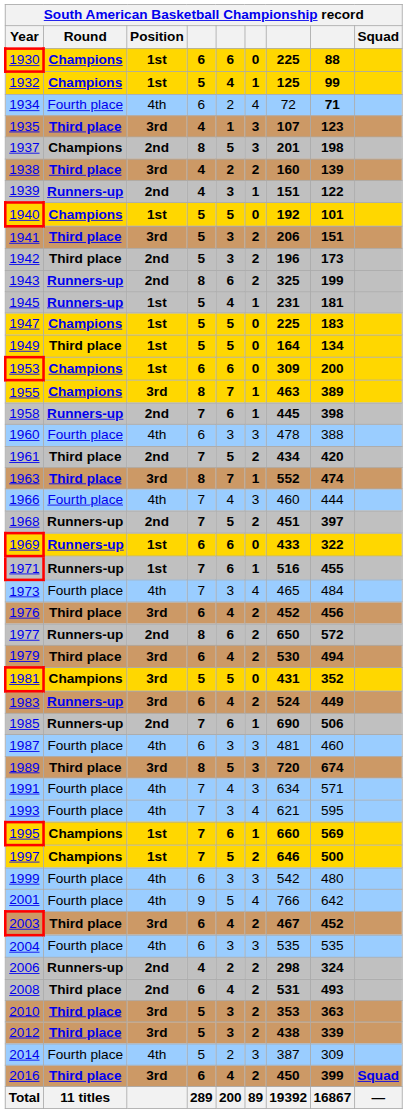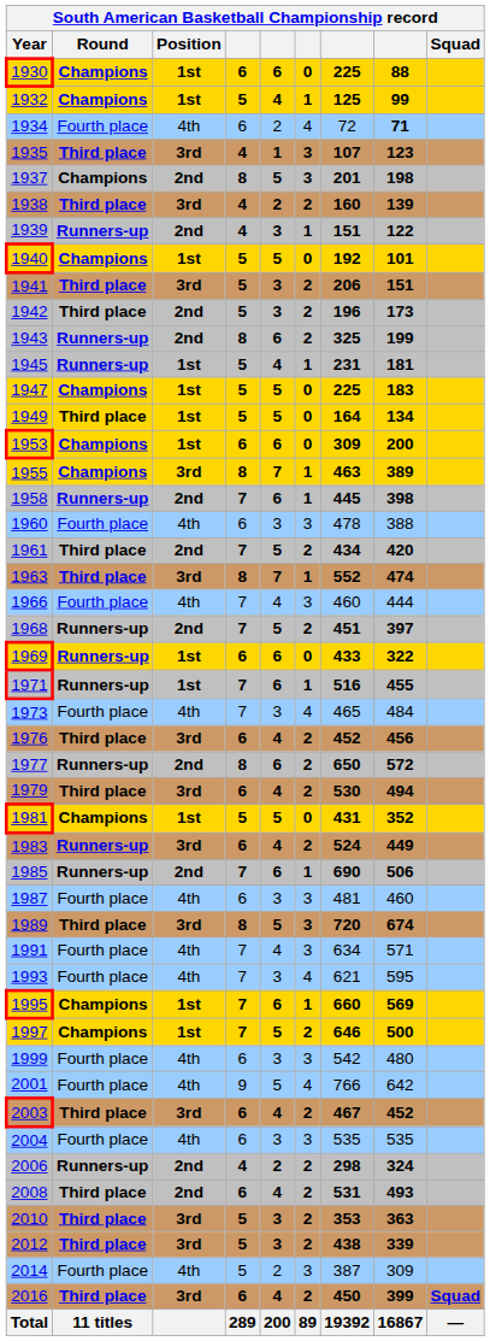 <table class="wikitable" style="text-align: center;">
 <tr>
 <th colspan=9><a href='#'>South American Basketball Championship</a> record</th>
 </tr>
 <tr>
 <th>Year</th>
 <th>Round</th>
 <th>Position</th>
 <th></th>
 <th></th>
 <th></th>
 <th></th>
 <th></th>
 <th>Squad</th>
 </tr>
 <tr style="background:Gold;">
 <td style="border: 3px solid red"> <a href='#'>1930</a></td>
 <td><strong><a href='#'>Champions</a></strong></td>
 <td><strong>1st</strong></td>
 <td><strong>6</strong></td>
 <td><strong>6</strong></td>
 <td><strong>0</strong></td>
 <td><strong>225</strong></td>
 <td><strong>88</strong></td>
 <td></td>
 </tr>
 <tr style="background:Gold;">
 <td> <a href='#'>1932</a></td>
 <td><strong><a href='#'>Champions</a></strong></td>
 <td><strong>1st</strong></td>
 <td><strong>5</strong></td>
 <td><strong>4</strong></td>
 <td><strong>1</strong></td>
 <td><strong>125</strong></td>
 <td><strong>99</strong></td>
 <td></td>
 </tr>
 <tr style="background:#9acdff">
 <td> <a href='#'>1934</a></td>
 <td><a href='#'>Fourth place</a></td>
 <td>4th</td>
 <td>6</td>
 <td>2</td>
 <td>4</td>
 <td>72</td>
 <td><strong>71</strong></td>
 <td></td>
 </tr>
 <tr style="background:#c96;">
 <td> <a href='#'>1935</a></td>
 <td><strong><a href='#'>Third place</a></strong></td>
 <td><strong>3rd</strong></td>
 <td><strong>4</strong></td>
 <td><strong>1</strong></td>
 <td><strong>3</strong></td>
 <td><strong>107</strong></td>
 <td><strong>123</strong></td>
 <td></td>
 </tr>
 <tr style="background:Silver;">
 <td> <a href='#'>1937</a></td>
 <td><strong>Champions</strong></td>
 <td><strong>2nd</strong></td>
 <td><strong>8</strong></td>
 <td><strong>5</strong></td>
 <td><strong>3</strong></td>
 <td><strong>201</strong></td>
 <td><strong>198</strong></td>
 <td></td>
 </tr>
 <tr style="background:#c96;">
 <td> <a href='#'>1938</a></td>
 <td><strong><a href='#'>Third place</a></strong></td>
 <td><strong>3rd</strong></td>
 <td><strong>4</strong></td>
 <td><strong>2</strong></td>
 <td><strong>2</strong></td>
 <td><strong>160</strong></td>
 <td><strong>139</strong></td>
 <td></td>
 </tr>
 <tr style="background:Silver;">
 <td> <a href='#'>1939</a></td>
 <td><strong><a href='#'>Runners-up</a></strong></td>
 <td><strong>2nd</strong></td>
 <td><strong>4</strong></td>
 <td><strong>3</strong></td>
 <td><strong>1</strong></td>
 <td><strong>151</strong></td>
 <td><strong>122</strong></td>
 <td></td>
 </tr>
 <tr style="background:Gold;">
 <td style="border: 3px solid red"> <a href='#'>1940</a></td>
 <td><strong><a href='#'>Champions</a></strong></td>
 <td><strong>1st</strong></td>
 <td><strong>5</strong></td>
 <td><strong>5</strong></td>
 <td><strong>0</strong></td>
 <td><strong>192</strong></td>
 <td><strong>101</strong></td>
 <td></td>
 </tr>
 <tr style="background:#c96;">
 <td> <a href='#'>1941</a></td>
 <td><strong><a href='#'>Third place</a></strong></td>
 <td><strong>3rd</strong></td>
 <td><strong>5</strong></td>
 <td><strong>3</strong></td>
 <td><strong>2</strong></td>
 <td><strong>206</strong></td>
 <td><strong>151</strong></td>
 <td></td>
 </tr>
 <tr style="background:Silver;">
 <td> <a href='#'>1942</a></td>
 <td><strong>Third place</strong></td>
 <td><strong>2nd</strong></td>
 <td><strong>5</strong></td>
 <td><strong>3</strong></td>
 <td><strong>2</strong></td>
 <td><strong>196</strong></td>
 <td><strong>173</strong></td>
 <td></td>
 </tr>
 <tr style="background:Silver;">
 <td> <a href='#'>1943</a></td>
 <td><strong><a href='#'>Runners-up</a></strong></td>
 <td><strong>2nd</strong></td>
 <td><strong>8</strong></td>
 <td><strong>6</strong></td>
 <td><strong>2</strong></td>
 <td><strong>325</strong></td>
 <td><strong>199</strong></td>
 <td></td>
 </tr>
 <tr style="background:Silver;">
 <td> <a href='#'>1945</a></td>
 <td><strong><a href='#'>Runners-up</a></strong></td>
 <td><strong>1st</strong></td>
 <td><strong>5</strong></td>
 <td><strong>4</strong></td>
 <td><strong>1</strong></td>
 <td><strong>231</strong></td>
 <td><strong>181</strong></td>
 <td></td>
 </tr>
 <tr style="background:Gold;">
 <td> <a href='#'>1947</a></td>
 <td><strong><a href='#'>Champions</a></strong></td>
 <td><strong>1st</strong></td>
 <td><strong>5</strong></td>
 <td><strong>5</strong></td>
 <td><strong>0</strong></td>
 <td><strong>225</strong></td>
 <td><strong>183</strong></td>
 <td></td>
 </tr>
 <tr style="background:Gold;">
 <td> <a href='#'>1949</a></td>
 <td><strong>Third place</strong></td>
 <td><strong>1st</strong></td>
 <td><strong>5</strong></td>
 <td><strong>5</strong></td>
 <td><strong>0</strong></td>
 <td><strong>164</strong></td>
 <td><strong>134</strong></td>
 <td></td>
 </tr>
 <tr style="background:Gold;">
 <td style="border: 3px solid red"> <a href='#'>1953</a></td>
 <td><strong><a href='#'>Champions</a></strong></td>
 <td><strong>1st</strong></td>
 <td><strong>6</strong></td>
 <td><strong>6</strong></td>
 <td><strong>0</strong></td>
 <td><strong>309</strong></td>
 <td><strong>200</strong></td>
 <td></td>
 </tr>
 <tr style="background:Gold;">
 <td> <a href='#'>1955</a></td>
 <td><strong><a href='#'>Champions</a></strong></td>
 <td><strong>3rd</strong></td>
 <td><strong>8</strong></td>
 <td><strong>7</strong></td>
 <td><strong>1</strong></td>
 <td><strong>463</strong></td>
 <td><strong>389</strong></td>
 <td></td>
 </tr>
 <tr style="background:Silver;">
 <td> <a href='#'>1958</a></td>
 <td><strong><a href='#'>Runners-up</a></strong></td>
 <td><strong>2nd</strong></td>
 <td><strong>7</strong></td>
 <td><strong>6</strong></td>
 <td><strong>1</strong></td>
 <td><strong>445</strong></td>
 <td><strong>398</strong></td>
 <td></td>
 </tr>
 <tr style="background:#9acdff">
 <td> <a href='#'>1960</a></td>
 <td><a href='#'>Fourth place</a></td>
 <td>4th</td>
 <td>6</td>
 <td>3</td>
 <td>3</td>
 <td>478</td>
 <td>388</td>
 <td></td>
 </tr>
 <tr style="background:Silver;">
 <td> <a href='#'>1961</a></td>
 <td><strong>Third place</strong></td>
 <td><strong>2nd</strong></td>
 <td><strong>7</strong></td>
 <td><strong>5</strong></td>
 <td><strong>2</strong></td>
 <td><strong>434</strong></td>
 <td><strong>420</strong></td>
 <td></td>
 </tr>
 <tr style="background:#c96;">
 <td> <a href='#'>1963</a></td>
 <td><strong><a href='#'>Third place</a></strong></td>
 <td><strong>3rd</strong></td>
 <td><strong>8</strong></td>
 <td><strong>7</strong></td>
 <td><strong>1</strong></td>
 <td><strong>552</strong></td>
 <td><strong>474</strong></td>
 <td></td>
 </tr>
 <tr style="background:#9acdff">
 <td> <a href='#'>1966</a></td>
 <td><a href='#'>Fourth place</a></td>
 <td>4th</td>
 <td>7</td>
 <td>4</td>
 <td>3</td>
 <td>460</td>
 <td>444</td>
 <td></td>
 </tr>
 <tr style="background:Silver;">
 <td> <a href='#'>1968</a></td>
 <td><strong>Runners-up</strong></td>
 <td><strong>2nd</strong></td>
 <td><strong>7</strong></td>
 <td><strong>5</strong></td>
 <td><strong>2</strong></td>
 <td><strong>451</strong></td>
 <td><strong>397</strong></td>
 <td></td>
 </tr>
 <tr style="background:Gold;">
 <td style="border: 3px solid red"> <a href='#'>1969</a></td>
 <td><strong><a href='#'>Runners-up</a></strong></td>
 <td><strong>1st</strong></td>
 <td><strong>6</strong></td>
 <td><strong>6</strong></td>
 <td><strong>0</strong></td>
 <td><strong>433</strong></td>
 <td><strong>322</strong></td>
 <td></td>
 </tr>
 <tr style="background:Silver;">
 <td style="border: 3px solid red"> <a href='#'>1971</a></td>
 <td><strong>Runners-up</strong></td>
 <td><strong>1st</strong></td>
 <td><strong>7</strong></td>
 <td><strong>6</strong></td>
 <td><strong>1</strong></td>
 <td><strong>516</strong></td>
 <td><strong>455</strong></td>
 <td></td>
 </tr>
 <tr style="background:#9acdff">
 <td> <a href='#'>1973</a></td>
 <td>Fourth place</td>
 <td>4th</td>
 <td>7</td>
 <td>3</td>
 <td>4</td>
 <td>465</td>
 <td>484</td>
 <td></td>
 </tr>
 <tr style="background:#c96;">
 <td> <a href='#'>1976</a></td>
 <td><strong>Third place</strong></td>
 <td><strong>3rd</strong></td>
 <td><strong>6</strong></td>
 <td><strong>4</strong></td>
 <td><strong>2</strong></td>
 <td><strong>452</strong></td>
 <td><strong>456</strong></td>
 <td></td>
 </tr>
 <tr style="background:Silver;">
 <td> <a href='#'>1977</a></td>
 <td><strong>Runners-up</strong></td>
 <td><strong>2nd</strong></td>
 <td><strong>8</strong></td>
 <td><strong>6</strong></td>
 <td><strong>2</strong></td>
 <td><strong>650</strong></td>
 <td><strong>572</strong></td>
 <td></td>
 </tr>
 <tr style="background:#c96;">
 <td> <a href='#'>1979</a></td>
 <td><strong>Third place</strong></td>
 <td><strong>3rd</strong></td>
 <td><strong>6</strong></td>
 <td><strong>4</strong></td>
 <td><strong>2</strong></td>
 <td><strong>530</strong></td>
 <td><strong>494</strong></td>
 <td></td>
 </tr>
 <tr style="background:Gold;">
 <td style="border: 3px solid red"> <a href='#'>1981</a></td>
 <td><strong>Champions</strong></td>
-<td><strong>3rd</strong></td>
+<td><strong>1st</strong></td>
 <td><strong>5</strong></td>
 <td><strong>5</strong></td>
 <td><strong>0</strong></td>
 <td><strong>431</strong></td>
 <td><strong>352</strong></td>
 <td></td>
 </tr>
 <tr style="background:#c96;">
 <td> <a href='#'>1983</a></td>
 <td><strong><a href='#'>Runners-up</a></strong></td>
 <td><strong>3rd</strong></td>
 <td><strong>6</strong></td>
 <td><strong>4</strong></td>
 <td><strong>2</strong></td>
 <td><strong>524</strong></td>
 <td><strong>449</strong></td>
 <td></td>
 </tr>
 <tr style="background:Silver;">
 <td> <a href='#'>1985</a></td>
 <td><strong>Runners-up</strong></td>
 <td><strong>2nd</strong></td>
 <td><strong>7</strong></td>
 <td><strong>6</strong></td>
 <td><strong>1</strong></td>
 <td><strong>690</strong></td>
 <td><strong>506</strong></td>
 <td></td>
 </tr>
 <tr style="background:#9acdff">
 <td> <a href='#'>1987</a></td>
 <td>Fourth place</td>
 <td>4th</td>
 <td>6</td>
 <td>3</td>
 <td>3</td>
 <td>481</td>
 <td>460</td>
 <td></td>
 </tr>
 <tr style="background:#c96;">
 <td> <a href='#'>1989</a></td>
 <td><strong>Third place</strong></td>
 <td><strong>3rd</strong></td>
 <td><strong>8</strong></td>
 <td><strong>5</strong></td>
 <td><strong>3</strong></td>
 <td><strong>720</strong></td>
 <td><strong>674</strong></td>
 <td></td>
 </tr>
 <tr style="background:#9acdff">
 <td> <a href='#'>1991</a></td>
 <td>Fourth place</td>
 <td>4th</td>
 <td>7</td>
 <td>4</td>
 <td>3</td>
 <td>634</td>
 <td>571</td>
 <td></td>
 </tr>
 <tr style="background:#9acdff">
 <td> <a href='#'>1993</a></td>
 <td>Fourth place</td>
 <td>4th</td>
 <td>7</td>
 <td>3</td>
 <td>4</td>
 <td>621</td>
 <td>595</td>
 <td></td>
 </tr>
 <tr style="background:Gold;">
 <td style="border: 3px solid red"> <a href='#'>1995</a></td>
 <td><strong>Champions</strong></td>
 <td><strong>1st</strong></td>
 <td><strong>7</strong></td>
 <td><strong>6</strong></td>
 <td><strong>1</strong></td>
 <td><strong>660</strong></td>
 <td><strong>569</strong></td>
 <td></td>
 </tr>
 <tr style="background:Gold;">
 <td> <a href='#'>1997</a></td>
 <td><strong>Champions</strong></td>
 <td><strong>1st</strong></td>
 <td><strong>7</strong></td>
 <td><strong>5</strong></td>
 <td><strong>2</strong></td>
 <td><strong>646</strong></td>
 <td><strong>500</strong></td>
 <td></td>
 </tr>
 <tr style="background:#9acdff">
 <td> <a href='#'>1999</a></td>
 <td>Fourth place</td>
 <td>4th</td>
 <td>6</td>
 <td>3</td>
 <td>3</td>
 <td>542</td>
 <td>480</td>
 <td></td>
 </tr>
 <tr style="background:#9acdff">
 <td> <a href='#'>2001</a></td>
 <td>Fourth place</td>
 <td>4th</td>
 <td>9</td>
 <td>5</td>
 <td>4</td>
 <td>766</td>
 <td>642</td>
 <td></td>
 </tr>
 <tr style="background:#c96;">
 <td style="border: 3px solid red"> <a href='#'>2003</a></td>
 <td><strong>Third place</strong></td>
 <td><strong>3rd</strong></td>
 <td><strong>6</strong></td>
 <td><strong>4</strong></td>
 <td><strong>2</strong></td>
 <td><strong>467</strong></td>
 <td><strong>452</strong></td>
 <td></td>
 </tr>
 <tr style="background:#9acdff">
 <td> <a href='#'>2004</a></td>
 <td>Fourth place</td>
 <td>4th</td>
 <td>6</td>
 <td>3</td>
 <td>3</td>
 <td>535</td>
 <td>535</td>
 <td></td>
 </tr>
 <tr style="background:Silver;">
 <td> <a href='#'>2006</a></td>
 <td><strong>Runners-up</strong></td>
 <td><strong>2nd</strong></td>
 <td><strong>4</strong></td>
 <td><strong>2</strong></td>
 <td><strong>2</strong></td>
 <td><strong>298</strong></td>
 <td><strong>324</strong></td>
 <td></td>
 </tr>
 <tr style="background:Silver;">
 <td> <a href='#'>2008</a></td>
 <td><strong>Third place</strong></td>
 <td><strong>2nd</strong></td>
 <td><strong>6</strong></td>
 <td><strong>4</strong></td>
 <td><strong>2</strong></td>
 <td><strong>531</strong></td>
 <td><strong>493</strong></td>
 <td></td>
 </tr>
 <tr style="background:#c96;">
 <td> <a href='#'>2010</a></td>
 <td><strong><a href='#'>Third place</a></strong></td>
 <td><strong>3rd</strong></td>
 <td><strong>5</strong></td>
 <td><strong>3</strong></td>
 <td><strong>2</strong></td>
 <td><strong>353</strong></td>
 <td><strong>363</strong></td>
 <td></td>
 </tr>
 <tr style="background:#c96;">
 <td> <a href='#'>2012</a></td>
 <td><strong><a href='#'>Third place</a></strong></td>
 <td><strong>3rd</strong></td>
 <td><strong>5</strong></td>
 <td><strong>3</strong></td>
 <td><strong>2</strong></td>
 <td><strong>438</strong></td>
 <td><strong>339</strong></td>
 <td></td>
 </tr>
 <tr style="background:#9acdff">
 <td> <a href='#'>2014</a></td>
 <td>Fourth place</td>
 <td>4th</td>
 <td>5</td>
 <td>2</td>
 <td>3</td>
 <td>387</td>
 <td>309</td>
 <td></td>
 </tr>
 <tr style="background:#c96;">
 <td> <a href='#'>2016</a></td>
 <td><strong><a href='#'>Third place</a></strong></td>
 <td><strong>3rd</strong></td>
 <td><strong>6</strong></td>
 <td><strong>4</strong></td>
 <td><strong>2</strong></td>
 <td><strong>450</strong></td>
 <td><strong>399</strong></td>
 <td><strong><a href='#'>Squad</a></strong></td>
 </tr>
 <tr>
 <th>Total</th>
 <th>11 titles</th>
 <th></th>
 <th>289</th>
 <th>200</th>
 <th>89</th>
 <th>19392</th>
 <th>16867</th>
 <th>—</th>
 </tr>
 </table>
